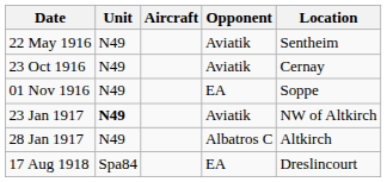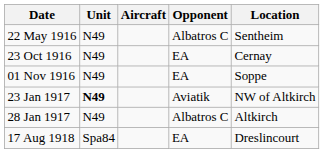 <table class="wikitable" border="1">
 <tr>
 <th>Date</th>
 <th>Unit</th>
 <th>Aircraft</th>
 <th>Opponent</th>
 <th>Location</th>
 </tr>
 <tr>
 <td>22 May 1916</td>
 <td>N49</td>
 <td></td>
-<td>Aviatik</td>
+<td>Albatros C</td>
 <td>Sentheim</td>
 </tr>
 <tr>
 <td>23 Oct 1916</td>
 <td>N49</td>
 <td></td>
-<td>Aviatik</td>
+<td>EA</td>
 <td>Cernay</td>
 </tr>
 <tr>
 <td>01 Nov 1916</td>
 <td>N49</td>
 <td></td>
 <td>EA</td>
 <td>Soppe</td>
 </tr>
 <tr>
 <td>23 Jan 1917</td>
 <td><strong>N49</strong></td>
 <td></td>
 <td>Aviatik</td>
 <td>NW of Altkirch</td>
 </tr>
 <tr>
 <td>28 Jan 1917</td>
 <td>N49</td>
 <td></td>
 <td>Albatros C</td>
 <td>Altkirch</td>
 </tr>
 <tr>
 <td>17 Aug 1918</td>
 <td>Spa84</td>
 <td></td>
 <td>EA</td>
 <td>Dreslincourt</td>
 </tr>
 </table>
